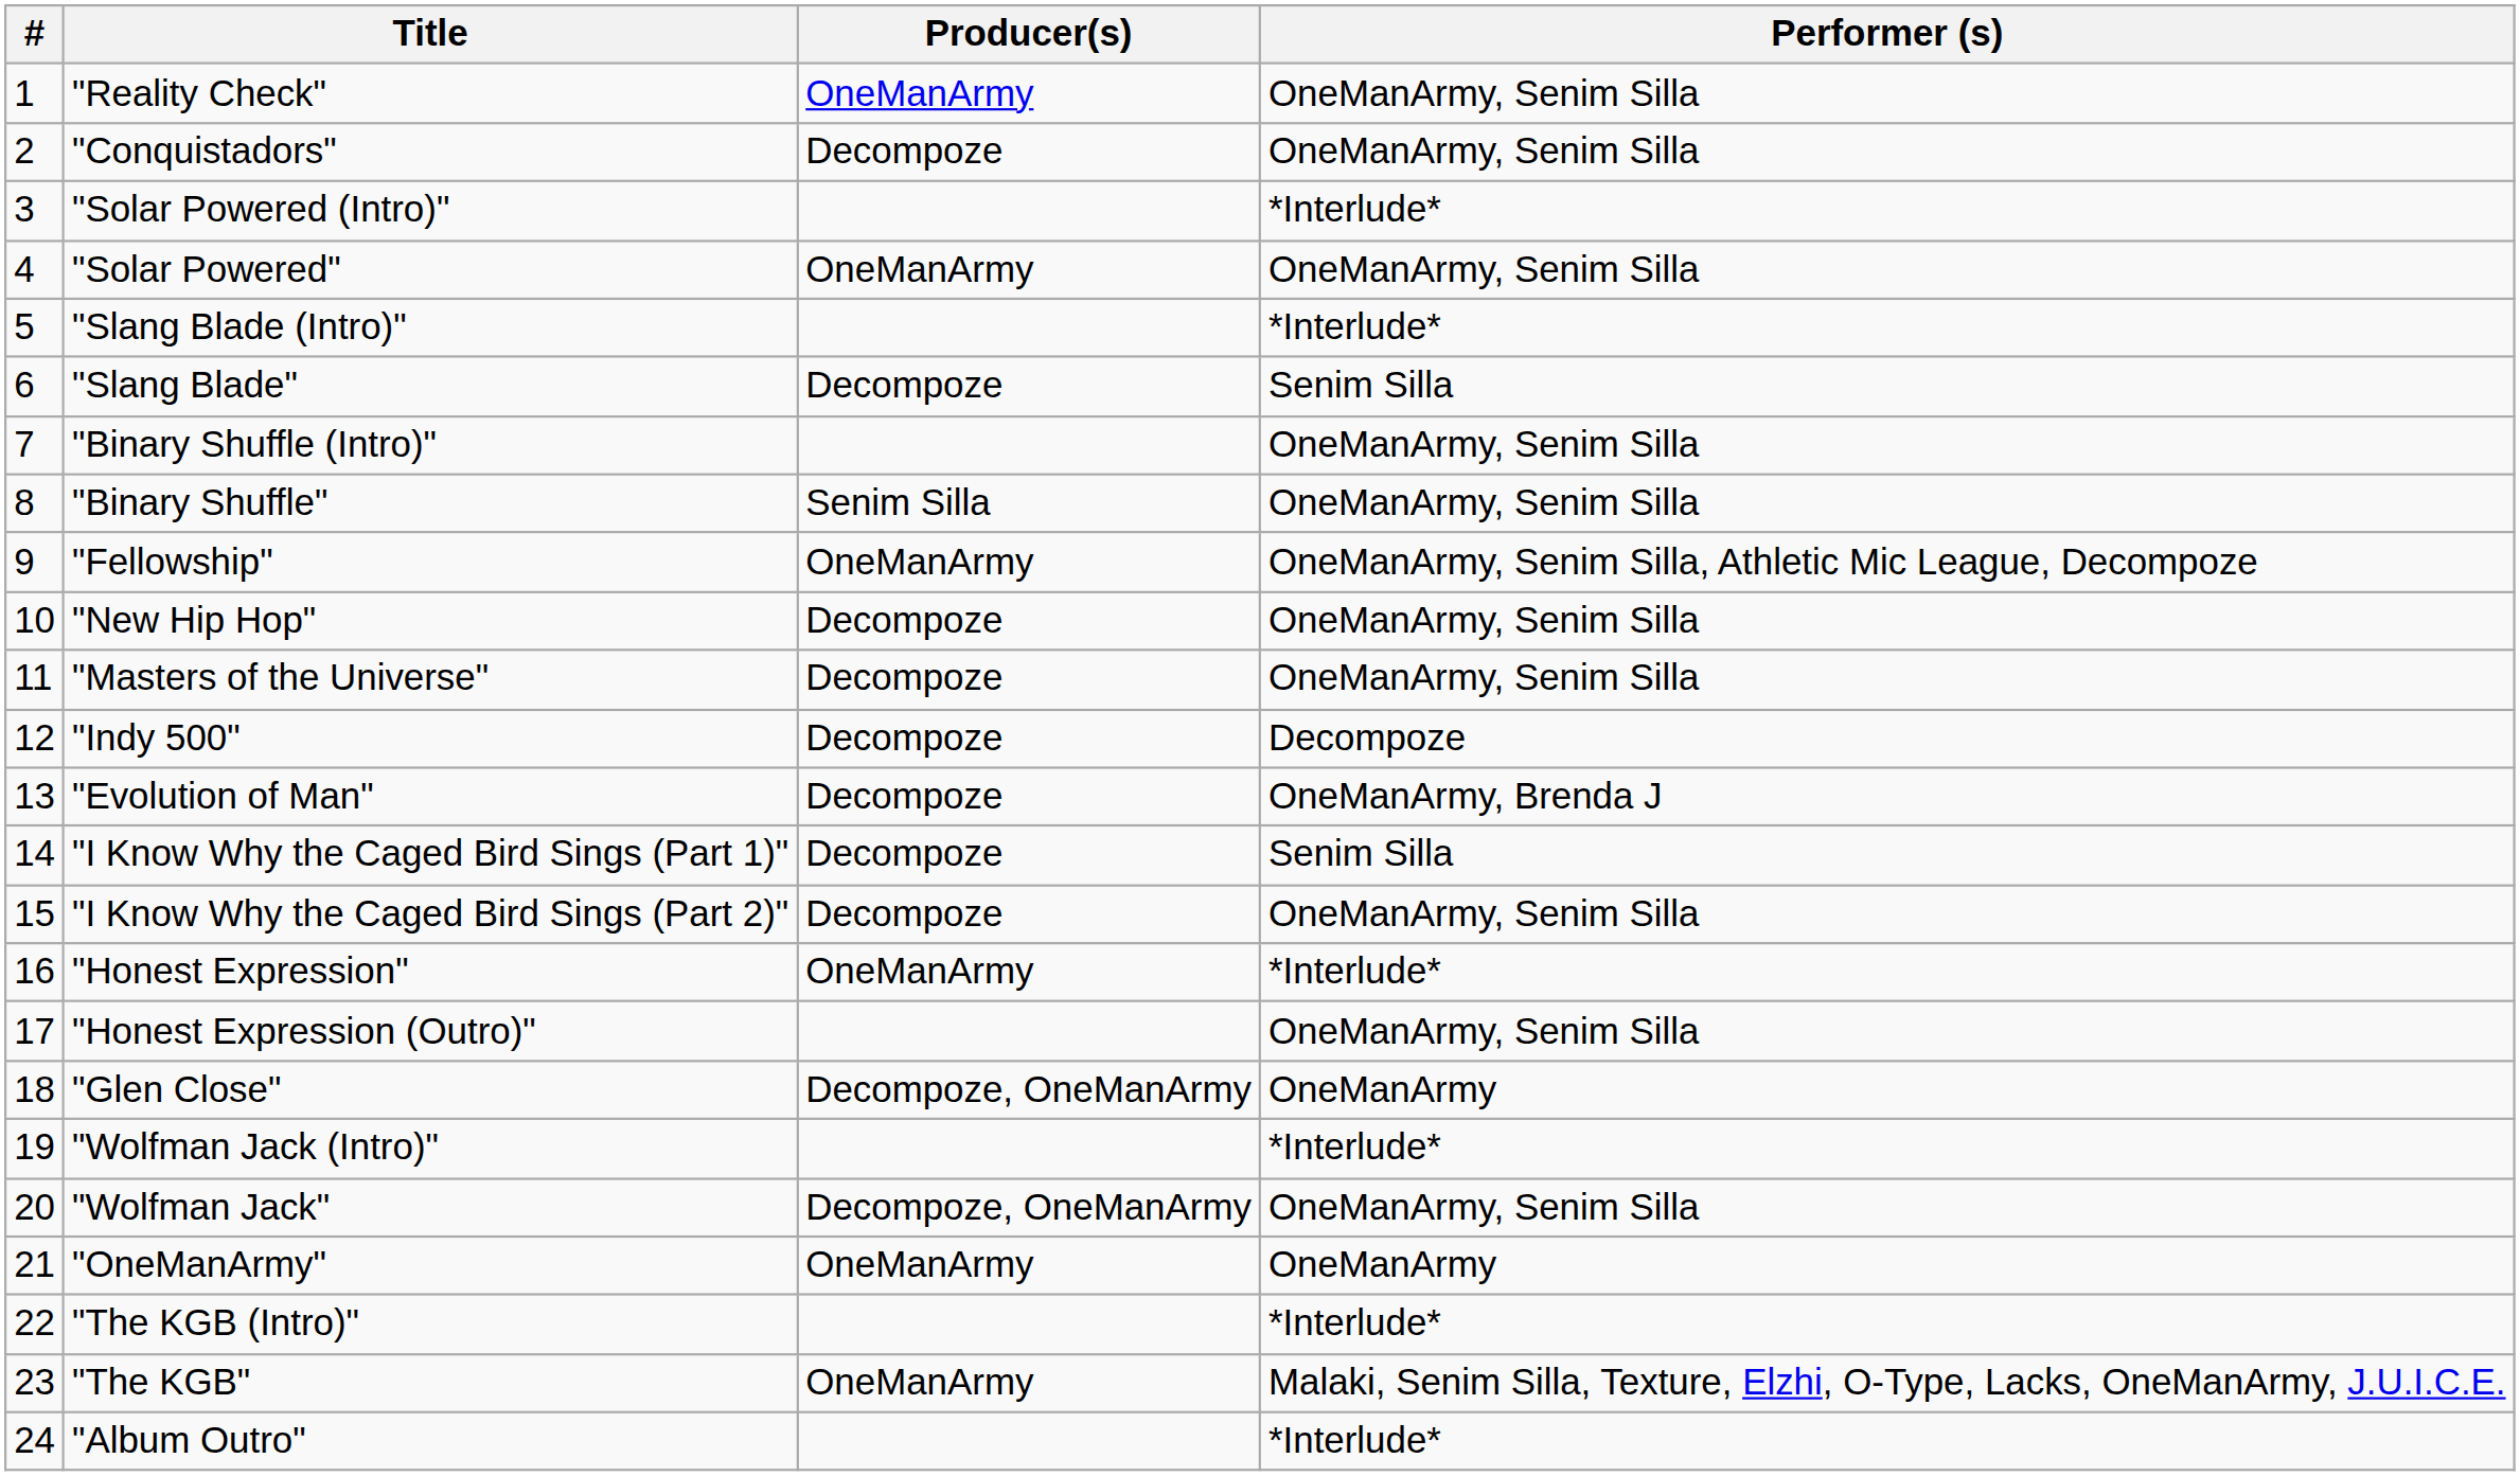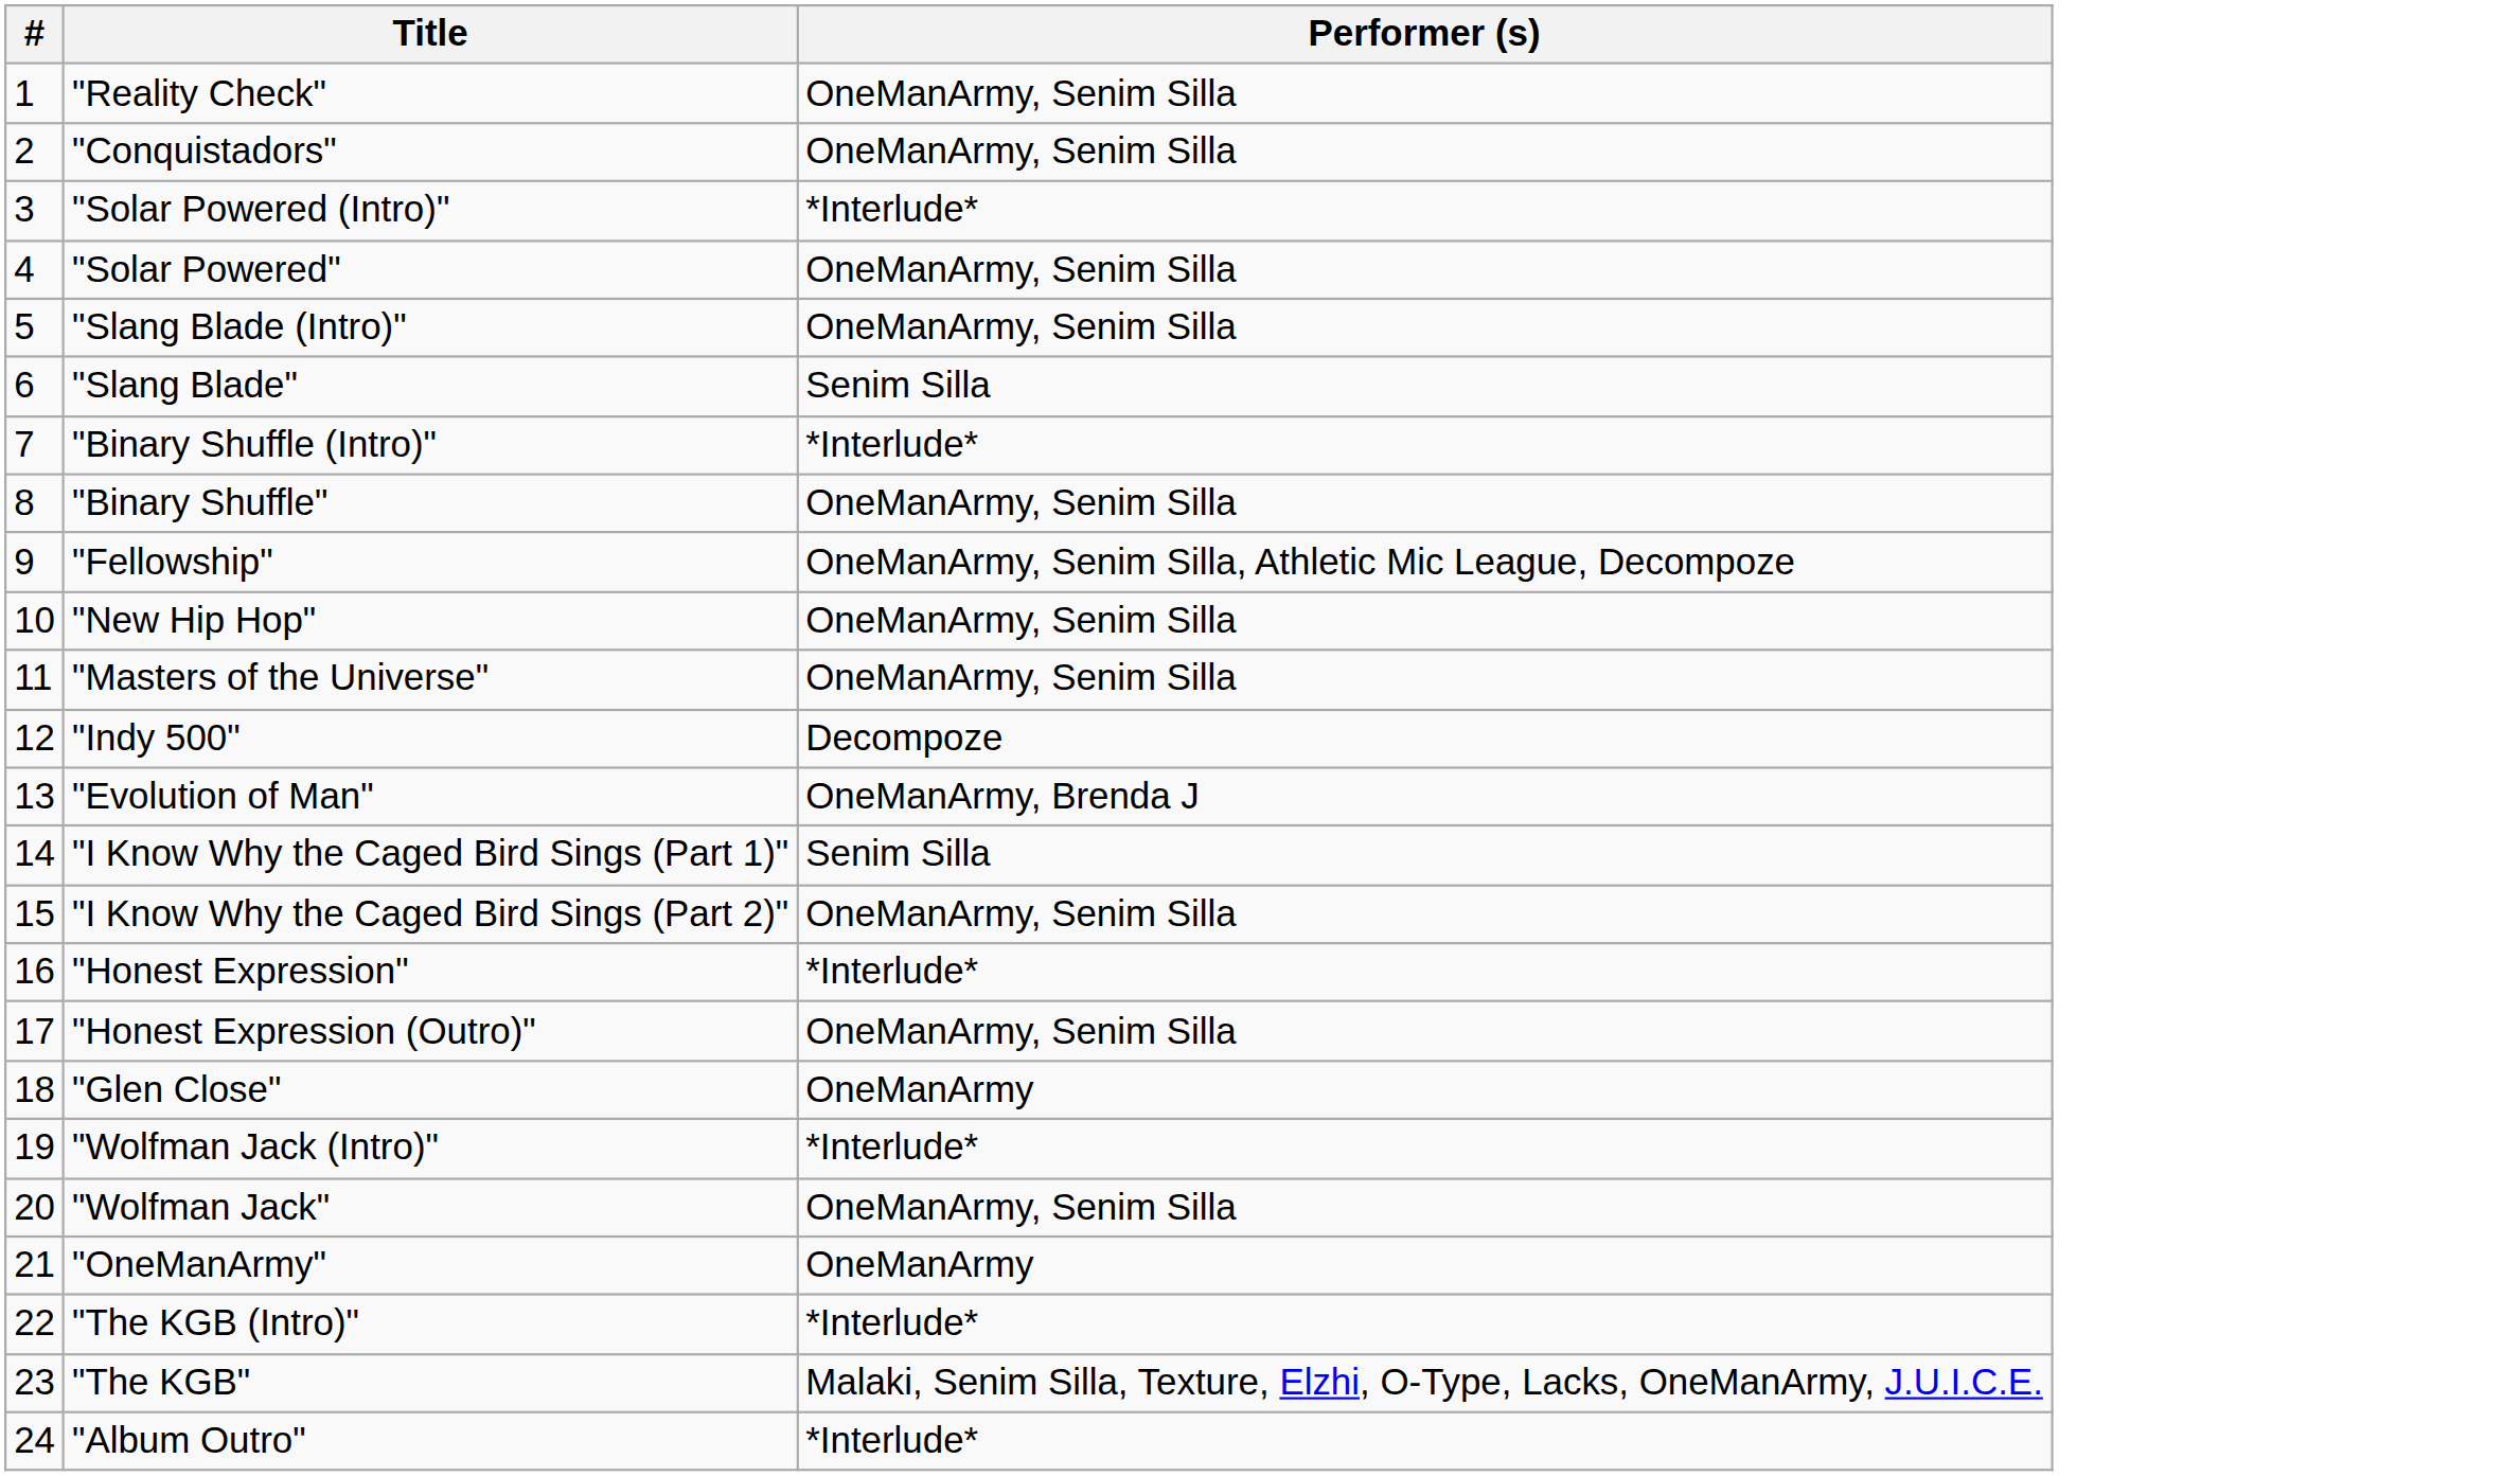 <table class="wikitable">
 <tr>
 <th align="center">#</th>
 <th align="center">Title</th>
-<th align="center">Producer(s)</th>
 <th align="center">Performer (s)</th>
 </tr>
 <tr>
 <td>1</td>
 <td>"Reality Check"</td>
-<td><a href='#'>OneManArmy</a></td>
 <td>OneManArmy, Senim Silla</td>
 </tr>
 <tr>
 <td>2</td>
 <td>"Conquistadors"</td>
-<td>Decompoze</td>
 <td>OneManArmy, Senim Silla</td>
 </tr>
 <tr>
 <td>3</td>
 <td>"Solar Powered (Intro)"</td>
-<td></td>
 <td>*Interlude*</td>
 </tr>
 <tr>
 <td>4</td>
 <td>"Solar Powered"</td>
-<td>OneManArmy</td>
 <td>OneManArmy, Senim Silla</td>
 </tr>
 <tr>
 <td>5</td>
 <td>"Slang Blade (Intro)"</td>
-<td></td>
-<td>*Interlude*</td>
+<td>OneManArmy, Senim Silla</td>
 </tr>
 <tr>
 <td>6</td>
 <td>"Slang Blade"</td>
-<td>Decompoze</td>
 <td>Senim Silla</td>
 </tr>
 <tr>
 <td>7</td>
 <td>"Binary Shuffle (Intro)"</td>
-<td></td>
-<td>OneManArmy, Senim Silla</td>
+<td>*Interlude*</td>
 </tr>
 <tr>
 <td>8</td>
 <td>"Binary Shuffle"</td>
-<td>Senim Silla</td>
 <td>OneManArmy, Senim Silla</td>
 </tr>
 <tr>
 <td>9</td>
 <td>"Fellowship"</td>
-<td>OneManArmy</td>
 <td>OneManArmy, Senim Silla, Athletic Mic League, Decompoze</td>
 </tr>
 <tr>
 <td>10</td>
 <td>"New Hip Hop"</td>
-<td>Decompoze</td>
 <td>OneManArmy, Senim Silla</td>
 </tr>
 <tr>
 <td>11</td>
 <td>"Masters of the Universe"</td>
-<td>Decompoze</td>
 <td>OneManArmy, Senim Silla</td>
 </tr>
 <tr>
 <td>12</td>
 <td>"Indy 500"</td>
 <td>Decompoze</td>
-<td>Decompoze</td>
 </tr>
 <tr>
 <td>13</td>
 <td>"Evolution of Man"</td>
-<td>Decompoze</td>
 <td>OneManArmy, Brenda J</td>
 </tr>
 <tr>
 <td>14</td>
 <td>"I Know Why the Caged Bird Sings (Part 1)"</td>
-<td>Decompoze</td>
 <td>Senim Silla</td>
 </tr>
 <tr>
 <td>15</td>
 <td>"I Know Why the Caged Bird Sings (Part 2)"</td>
-<td>Decompoze</td>
 <td>OneManArmy, Senim Silla</td>
 </tr>
 <tr>
 <td>16</td>
 <td>"Honest Expression"</td>
-<td>OneManArmy</td>
 <td>*Interlude*</td>
 </tr>
 <tr>
 <td>17</td>
 <td>"Honest Expression (Outro)"</td>
-<td></td>
 <td>OneManArmy, Senim Silla</td>
 </tr>
 <tr>
 <td>18</td>
 <td>"Glen Close"</td>
-<td>Decompoze, OneManArmy</td>
 <td>OneManArmy</td>
 </tr>
 <tr>
 <td>19</td>
 <td>"Wolfman Jack (Intro)"</td>
-<td></td>
 <td>*Interlude*</td>
 </tr>
 <tr>
 <td>20</td>
 <td>"Wolfman Jack"</td>
-<td>Decompoze, OneManArmy</td>
 <td>OneManArmy, Senim Silla</td>
 </tr>
 <tr>
 <td>21</td>
 <td>"OneManArmy"</td>
 <td>OneManArmy</td>
-<td>OneManArmy</td>
 </tr>
 <tr>
 <td>22</td>
 <td>"The KGB (Intro)"</td>
-<td></td>
 <td>*Interlude*</td>
 </tr>
 <tr>
 <td>23</td>
 <td>"The KGB"</td>
-<td>OneManArmy</td>
 <td>Malaki, Senim Silla, Texture, <a href='#'>Elzhi</a>, O-Type, Lacks, OneManArmy, <a href='#'>J.U.I.C.E.</a></td>
 </tr>
 <tr>
 <td>24</td>
 <td>"Album Outro"</td>
-<td></td>
 <td>*Interlude*</td>
 </tr>
 </table>
